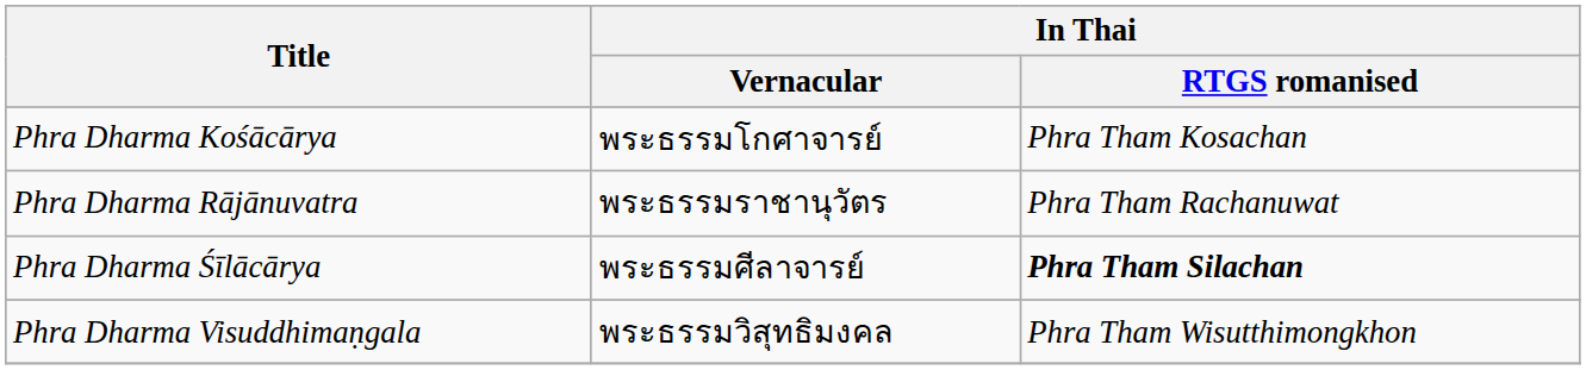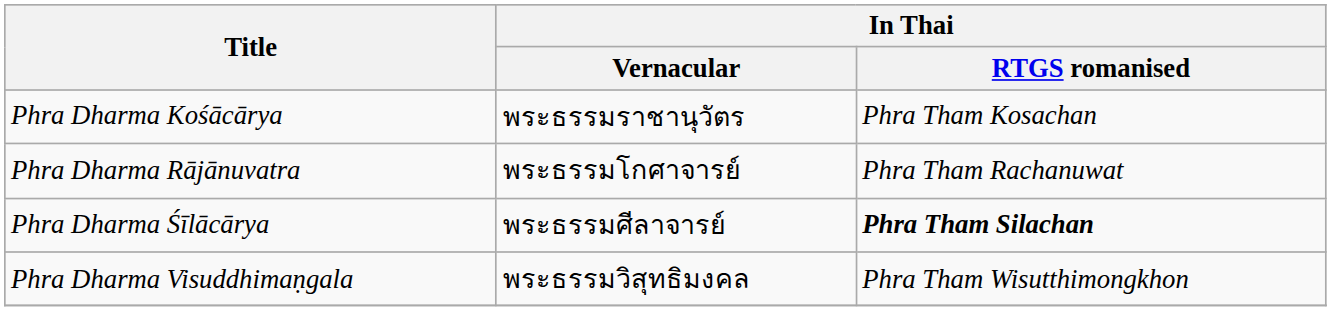 <table class="wikitable" width="50%">
 <tr>
 <th rowspan="2">Title</th>
 <th colspan="2">In Thai</th>
 </tr>
 <tr>
 <th>Vernacular</th>
 <th><a href='#'>RTGS</a> romanised</th>
 </tr>
 <tr>
 <td><em>Phra Dharma Kośācārya</em></td>
-<td>พระธรรมโกศาจารย์</td>
+<td>พระธรรมราชานุวัตร</td>
 <td><em>Phra Tham Kosachan</em></td>
 </tr>
 <tr>
 <td><em>Phra Dharma Rājānuvatra</em></td>
-<td>พระธรรมราชานุวัตร</td>
+<td>พระธรรมโกศาจารย์</td>
 <td><em>Phra Tham Rachanuwat</em></td>
 </tr>
 <tr>
 <td><em>Phra Dharma Śīlācārya</em></td>
 <td>พระธรรมศีลาจารย์</td>
 <td><strong><em>Phra Tham Silachan</em></strong></td>
 </tr>
 <tr>
 <td><em>Phra Dharma Visuddhimaṇgala</em></td>
 <td>พระธรรมวิสุทธิมงคล</td>
 <td><em>Phra Tham Wisutthimongkhon</em></td>
 </tr>
 <tr>
 </tr>
 </table>
